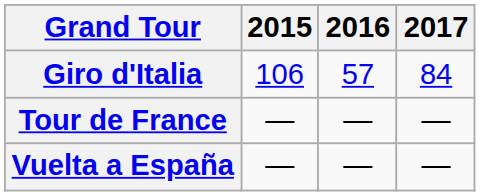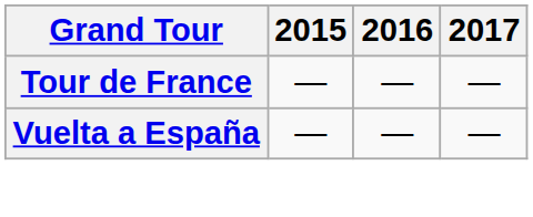 <table class="wikitable plainrowheaders">
 <tr>
 <th scope="col"><a href='#'>Grand Tour</a></th>
 <th scope="col">2015</th>
 <th scope="col">2016</th>
 <th scope="col">2017</th>
-</tr>
-<tr style="text-align:center;">
-<th scope="row"> <a href='#'>Giro d'Italia</a></th>
-<td><a href='#'>106</a></td>
-<td><a href='#'>57</a></td>
-<td><a href='#'>84</a></td>
 </tr>
 <tr style="text-align:center;">
 <th scope="row"> <a href='#'>Tour de France</a></th>
 <td>—</td>
 <td>—</td>
 <td>—</td>
 </tr>
 <tr style="text-align:center;">
 <th scope="row"> <a href='#'>Vuelta a España</a></th>
 <td>—</td>
 <td>—</td>
 <td>—</td>
 </tr>
 </table>
